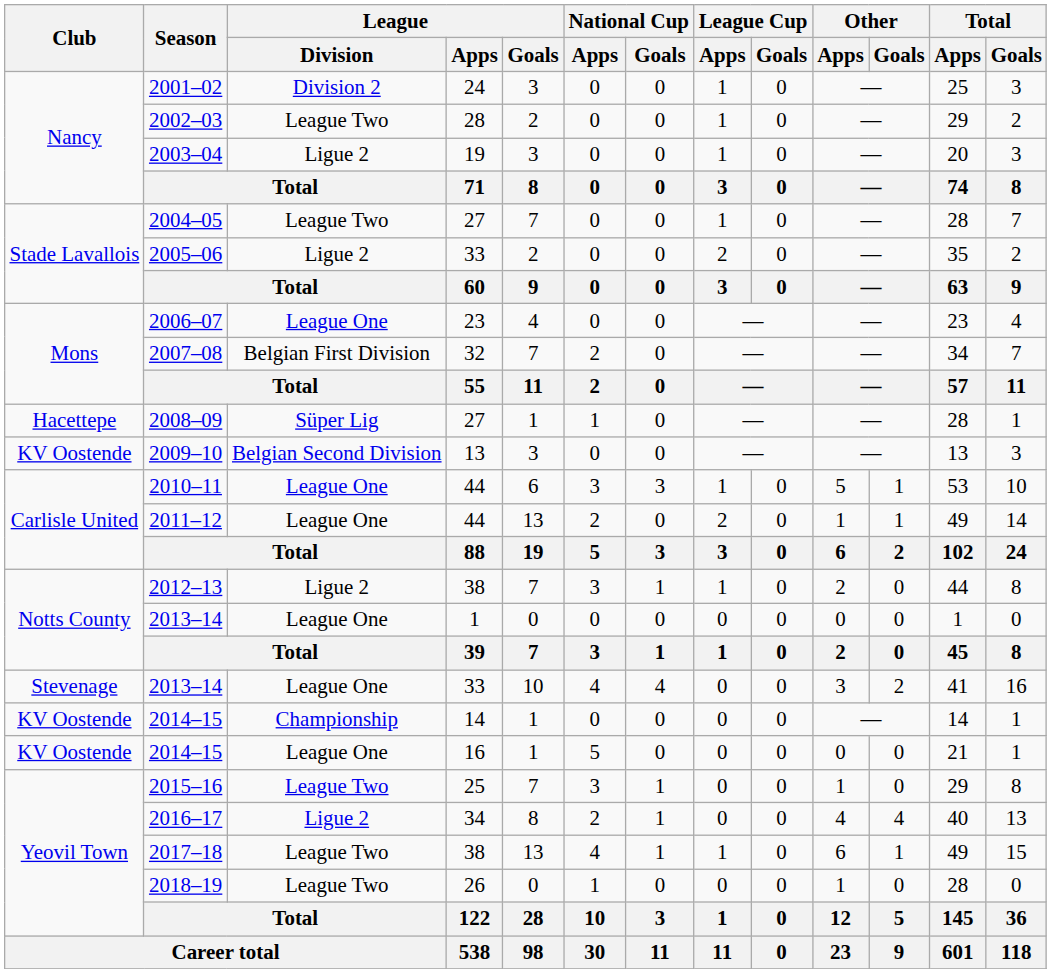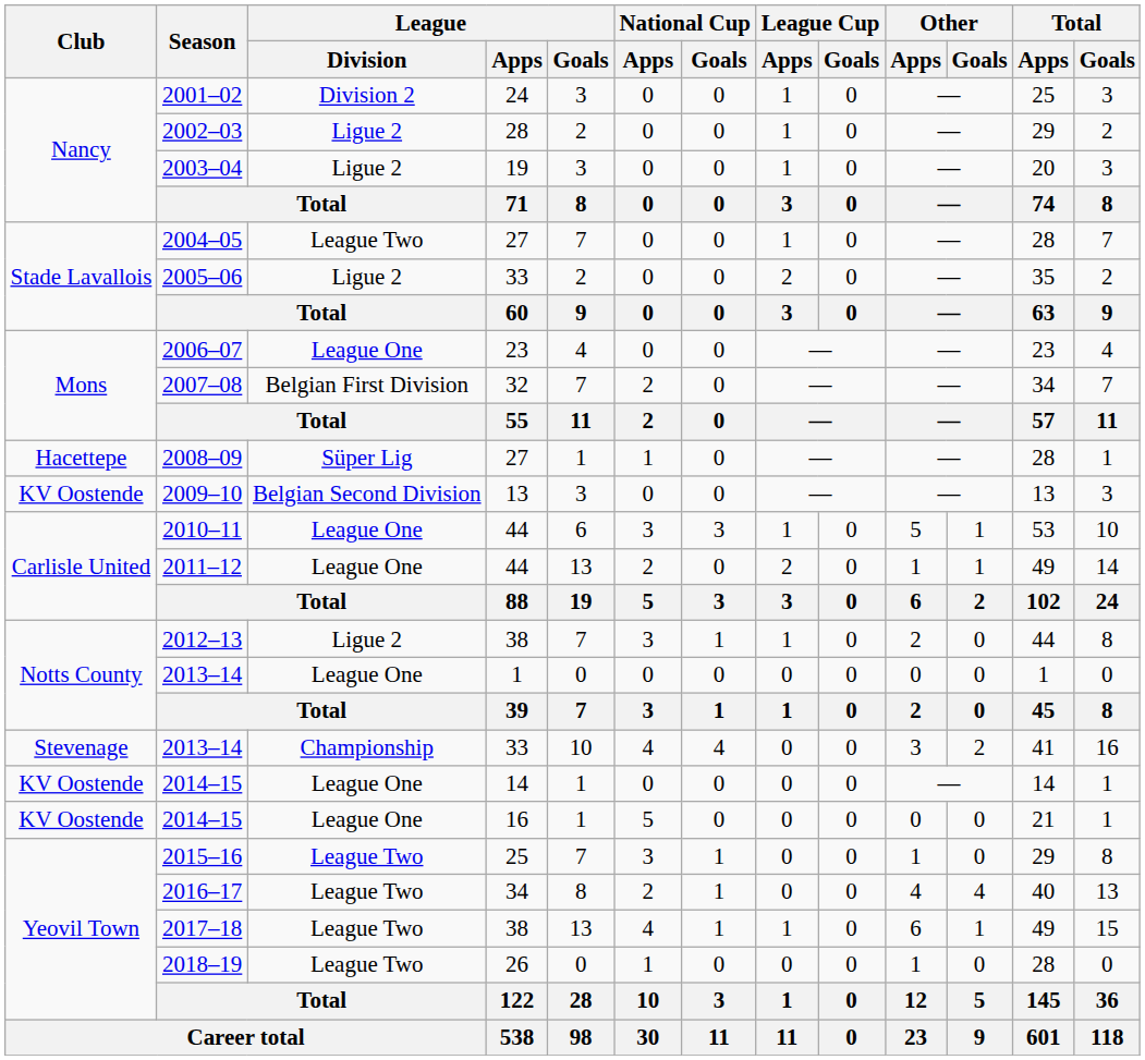 <table class="wikitable" style="text-align:center">
 <tr>
 <th rowspan="2">Club</th>
 <th rowspan="2">Season</th>
 <th colspan="3">League</th>
 <th colspan="2">National Cup</th>
 <th colspan="2">League Cup</th>
 <th colspan="2">Other</th>
 <th colspan="2">Total</th>
 </tr>
 <tr>
 <th>Division</th>
 <th>Apps</th>
 <th>Goals</th>
 <th>Apps</th>
 <th>Goals</th>
 <th>Apps</th>
 <th>Goals</th>
 <th>Apps</th>
 <th>Goals</th>
 <th>Apps</th>
 <th>Goals</th>
 </tr>
 <tr>
 <td rowspan="4"><a href='#'>Nancy</a></td>
 <td><a href='#'>2001–02</a></td>
 <td><a href='#'>Division 2</a></td>
 <td>24</td>
 <td>3</td>
 <td>0</td>
 <td>0</td>
 <td>1</td>
 <td>0</td>
 <td colspan="2">—</td>
 <td>25</td>
 <td>3</td>
 </tr>
 <tr>
 <td><a href='#'>2002–03</a></td>
-<td>League Two</td>
+<td><a href='#'>Ligue 2</a></td>
 <td>28</td>
 <td>2</td>
 <td>0</td>
 <td>0</td>
 <td>1</td>
 <td>0</td>
 <td colspan="2">—</td>
 <td>29</td>
 <td>2</td>
 </tr>
 <tr>
 <td><a href='#'>2003–04</a></td>
 <td>Ligue 2</td>
 <td>19</td>
 <td>3</td>
 <td>0</td>
 <td>0</td>
 <td>1</td>
 <td>0</td>
 <td colspan="2">—</td>
 <td>20</td>
 <td>3</td>
 </tr>
 <tr>
 <th colspan=2>Total</th>
 <th>71</th>
 <th>8</th>
 <th>0</th>
 <th>0</th>
 <th>3</th>
 <th>0</th>
 <th colspan="2">—</th>
 <th>74</th>
 <th>8</th>
 </tr>
 <tr>
 <td rowspan="3"><a href='#'>Stade Lavallois</a></td>
 <td><a href='#'>2004–05</a></td>
 <td>League Two</td>
 <td>27</td>
 <td>7</td>
 <td>0</td>
 <td>0</td>
 <td>1</td>
 <td>0</td>
 <td colspan="2">—</td>
 <td>28</td>
 <td>7</td>
 </tr>
 <tr>
 <td><a href='#'>2005–06</a></td>
 <td>Ligue 2</td>
 <td>33</td>
 <td>2</td>
 <td>0</td>
 <td>0</td>
 <td>2</td>
 <td>0</td>
 <td colspan="2">—</td>
 <td>35</td>
 <td>2</td>
 </tr>
 <tr>
 <th colspan=2>Total</th>
 <th>60</th>
 <th>9</th>
 <th>0</th>
 <th>0</th>
 <th>3</th>
 <th>0</th>
 <th colspan="2">—</th>
 <th>63</th>
 <th>9</th>
 </tr>
 <tr>
 <td rowspan="3"><a href='#'>Mons</a></td>
 <td><a href='#'>2006–07</a></td>
 <td><a href='#'>League One</a></td>
 <td>23</td>
 <td>4</td>
 <td>0</td>
 <td>0</td>
 <td colspan="2">—</td>
 <td colspan="2">—</td>
 <td>23</td>
 <td>4</td>
 </tr>
 <tr>
 <td><a href='#'>2007–08</a></td>
 <td>Belgian First Division</td>
 <td>32</td>
 <td>7</td>
 <td>2</td>
 <td>0</td>
 <td colspan="2">—</td>
 <td colspan="2">—</td>
 <td>34</td>
 <td>7</td>
 </tr>
 <tr>
 <th colspan=2>Total</th>
 <th>55</th>
 <th>11</th>
 <th>2</th>
 <th>0</th>
 <th colspan="2">—</th>
 <th colspan="2">—</th>
 <th>57</th>
 <th>11</th>
 </tr>
 <tr>
 <td><a href='#'>Hacettepe</a></td>
 <td><a href='#'>2008–09</a></td>
 <td><a href='#'>Süper Lig</a></td>
 <td>27</td>
 <td>1</td>
 <td>1</td>
 <td>0</td>
 <td colspan="2">—</td>
 <td colspan="2">—</td>
 <td>28</td>
 <td>1</td>
 </tr>
 <tr>
 <td><a href='#'>KV Oostende</a></td>
 <td><a href='#'>2009–10</a></td>
 <td><a href='#'>Belgian Second Division</a></td>
 <td>13</td>
 <td>3</td>
 <td>0</td>
 <td>0</td>
 <td colspan="2">—</td>
 <td colspan="2">—</td>
 <td>13</td>
 <td>3</td>
 </tr>
 <tr>
 <td rowspan="3"><a href='#'>Carlisle United</a></td>
 <td><a href='#'>2010–11</a></td>
 <td><a href='#'>League One</a></td>
 <td>44</td>
 <td>6</td>
 <td>3</td>
 <td>3</td>
 <td>1</td>
 <td>0</td>
 <td>5</td>
 <td>1</td>
 <td>53</td>
 <td>10</td>
 </tr>
 <tr>
 <td><a href='#'>2011–12</a></td>
 <td>League One</td>
 <td>44</td>
 <td>13</td>
 <td>2</td>
 <td>0</td>
 <td>2</td>
 <td>0</td>
 <td>1</td>
 <td>1</td>
 <td>49</td>
 <td>14</td>
 </tr>
 <tr>
 <th colspan=2>Total</th>
 <th>88</th>
 <th>19</th>
 <th>5</th>
 <th>3</th>
 <th>3</th>
 <th>0</th>
 <th>6</th>
 <th>2</th>
 <th>102</th>
 <th>24</th>
 </tr>
 <tr>
 <td rowspan="3"><a href='#'>Notts County</a></td>
 <td><a href='#'>2012–13</a></td>
 <td>Ligue 2</td>
 <td>38</td>
 <td>7</td>
 <td>3</td>
 <td>1</td>
 <td>1</td>
 <td>0</td>
 <td>2</td>
 <td>0</td>
 <td>44</td>
 <td>8</td>
 </tr>
 <tr>
 <td><a href='#'>2013–14</a></td>
 <td>League One</td>
 <td>1</td>
 <td>0</td>
 <td>0</td>
 <td>0</td>
 <td>0</td>
 <td>0</td>
 <td>0</td>
 <td>0</td>
 <td>1</td>
 <td>0</td>
 </tr>
 <tr>
 <th colspan=2>Total</th>
 <th>39</th>
 <th>7</th>
 <th>3</th>
 <th>1</th>
 <th>1</th>
 <th>0</th>
 <th>2</th>
 <th>0</th>
 <th>45</th>
 <th>8</th>
 </tr>
 <tr>
 <td><a href='#'>Stevenage</a></td>
 <td><a href='#'>2013–14</a></td>
-<td>League One</td>
+<td><a href='#'>Championship</a></td>
 <td>33</td>
 <td>10</td>
 <td>4</td>
 <td>4</td>
 <td>0</td>
 <td>0</td>
 <td>3</td>
 <td>2</td>
 <td>41</td>
 <td>16</td>
 </tr>
 <tr>
 <td><a href='#'>KV Oostende</a></td>
 <td><a href='#'>2014–15</a></td>
-<td><a href='#'>Championship</a></td>
+<td>League One</td>
 <td>14</td>
 <td>1</td>
 <td>0</td>
 <td>0</td>
 <td>0</td>
 <td>0</td>
 <td colspan="2">—</td>
 <td>14</td>
 <td>1</td>
 </tr>
 <tr>
 <td><a href='#'>KV Oostende</a></td>
 <td><a href='#'>2014–15</a></td>
 <td>League One</td>
 <td>16</td>
 <td>1</td>
 <td>5</td>
 <td>0</td>
 <td>0</td>
 <td>0</td>
 <td>0</td>
 <td>0</td>
 <td>21</td>
 <td>1</td>
 </tr>
 <tr>
 <td rowspan="5"><a href='#'>Yeovil Town</a></td>
 <td><a href='#'>2015–16</a></td>
 <td><a href='#'>League Two</a></td>
 <td>25</td>
 <td>7</td>
 <td>3</td>
 <td>1</td>
 <td>0</td>
 <td>0</td>
 <td>1</td>
 <td>0</td>
 <td>29</td>
 <td>8</td>
 </tr>
 <tr>
 <td><a href='#'>2016–17</a></td>
-<td><a href='#'>Ligue 2</a></td>
+<td>League Two</td>
 <td>34</td>
 <td>8</td>
 <td>2</td>
 <td>1</td>
 <td>0</td>
 <td>0</td>
 <td>4</td>
 <td>4</td>
 <td>40</td>
 <td>13</td>
 </tr>
 <tr>
 <td><a href='#'>2017–18</a></td>
 <td>League Two</td>
 <td>38</td>
 <td>13</td>
 <td>4</td>
 <td>1</td>
 <td>1</td>
 <td>0</td>
 <td>6</td>
 <td>1</td>
 <td>49</td>
 <td>15</td>
 </tr>
 <tr>
 <td><a href='#'>2018–19</a></td>
 <td>League Two</td>
 <td>26</td>
 <td>0</td>
 <td>1</td>
 <td>0</td>
 <td>0</td>
 <td>0</td>
 <td>1</td>
 <td>0</td>
 <td>28</td>
 <td>0</td>
 </tr>
 <tr>
 <th colspan=2>Total</th>
 <th>122</th>
 <th>28</th>
 <th>10</th>
 <th>3</th>
 <th>1</th>
 <th>0</th>
 <th>12</th>
 <th>5</th>
 <th>145</th>
 <th>36</th>
 </tr>
 <tr>
 <th colspan=3>Career total</th>
 <th>538</th>
 <th>98</th>
 <th>30</th>
 <th>11</th>
 <th>11</th>
 <th>0</th>
 <th>23</th>
 <th>9</th>
 <th>601</th>
 <th>118</th>
 </tr>
 </table>
